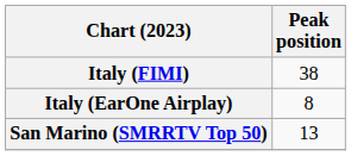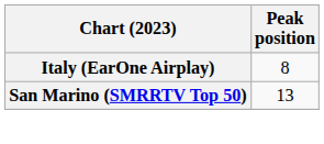 <table class="wikitable sortable plainrowheaders">
 <tr>
 <th>Chart (2023)</th>
 <th>Peak<br>position</th>
-</tr>
-<tr>
-<th scope="row">Italy (<a href='#'>FIMI</a>)</th>
-<td align="center">38</td>
 </tr>
 <tr>
 <th scope="row">Italy (EarOne Airplay)</th>
 <td align="center">8</td>
 </tr>
 <tr>
 <th scope="row">San Marino (<a href='#'>SMRRTV Top 50</a>)</th>
 <td align="center">13</td>
 </tr>
 <tr>
 </tr>
 </table>
